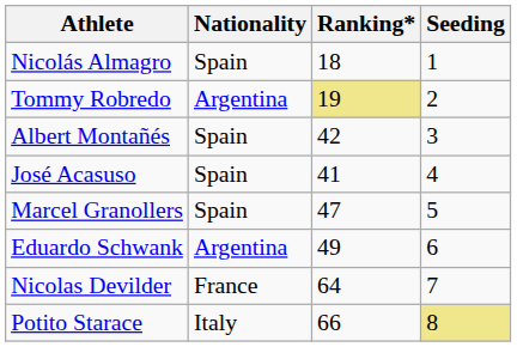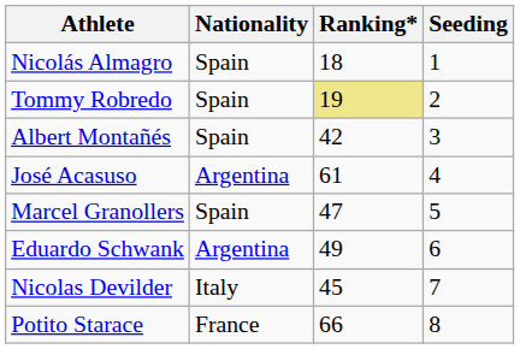 <table class="wikitable" border="1">
 <tr>
 <th>Athlete</th>
 <th>Nationality</th>
 <th>Ranking*</th>
 <th>Seeding</th>
 </tr>
 <tr>
 <td><a href='#'>Nicolás Almagro</a></td>
 <td> Spain</td>
 <td>18</td>
 <td>1</td>
 </tr>
 <tr>
 <td><a href='#'>Tommy Robredo</a></td>
-<td> <a href='#'>Argentina</a></td>
+<td> Spain</td>
 <td style="background: khaki;">19</td>
 <td>2</td>
 </tr>
 <tr>
 <td><a href='#'>Albert Montañés</a></td>
 <td> Spain</td>
 <td>42</td>
 <td>3</td>
 </tr>
 <tr>
 <td><a href='#'>José Acasuso</a></td>
-<td> Spain</td>
-<td>41</td>
+<td> <a href='#'>Argentina</a></td>
+<td>61</td>
 <td>4</td>
 </tr>
 <tr>
 <td><a href='#'>Marcel Granollers</a></td>
 <td> Spain</td>
 <td>47</td>
 <td>5</td>
 </tr>
 <tr>
 <td><a href='#'>Eduardo Schwank</a></td>
 <td> <a href='#'>Argentina</a></td>
 <td>49</td>
 <td>6</td>
 </tr>
 <tr>
 <td><a href='#'>Nicolas Devilder</a></td>
-<td> France</td>
-<td>64</td>
+<td> Italy</td>
+<td>45</td>
 <td>7</td>
 </tr>
 <tr>
 <td><a href='#'>Potito Starace</a></td>
-<td> Italy</td>
+<td> France</td>
 <td>66</td>
-<td style="background: khaki;">8</td>
+<td>8</td>
 </tr>
 </table>
